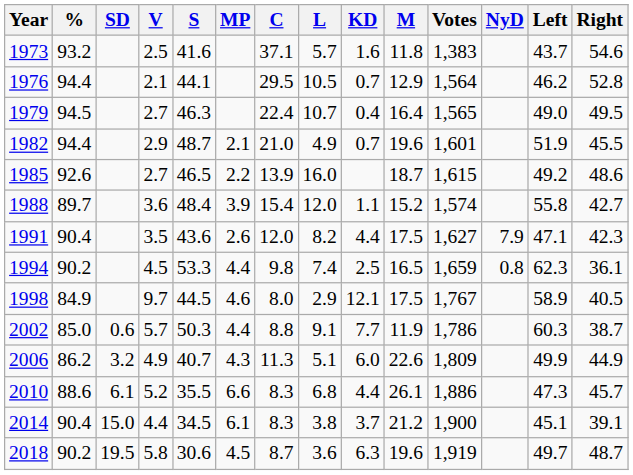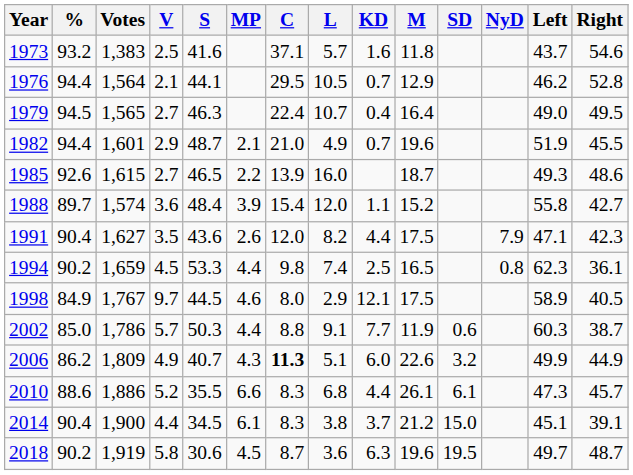 <table class="wikitable sortable" style=text-align:right>
 <tr>
 <th>Year</th>
 <th>%</th>
-<th><a href='#'>SD</a></th>
+<th>Votes</th>
 <th><a href='#'>V</a></th>
 <th><a href='#'>S</a></th>
 <th><a href='#'>MP</a></th>
 <th><a href='#'>C</a></th>
 <th><a href='#'>L</a></th>
 <th><a href='#'>KD</a></th>
 <th><a href='#'>M</a></th>
-<th>Votes</th>
+<th><a href='#'>SD</a></th>
 <th><a href='#'>NyD</a></th>
 <th>Left</th>
 <th>Right</th>
 </tr>
 <tr>
 <td align=left><a href='#'>1973</a></td>
 <td>93.2</td>
-<td></td>
+<td>1,383</td>
 <td>2.5</td>
 <td>41.6</td>
 <td></td>
 <td>37.1</td>
 <td>5.7</td>
 <td>1.6</td>
 <td>11.8</td>
-<td>1,383</td>
+<td></td>
 <td></td>
 <td>43.7</td>
 <td>54.6</td>
 </tr>
 <tr>
 <td align=left><a href='#'>1976</a></td>
 <td>94.4</td>
-<td></td>
+<td>1,564</td>
 <td>2.1</td>
 <td>44.1</td>
 <td></td>
 <td>29.5</td>
 <td>10.5</td>
 <td>0.7</td>
 <td>12.9</td>
-<td>1,564</td>
+<td></td>
 <td></td>
 <td>46.2</td>
 <td>52.8</td>
 </tr>
 <tr>
 <td align=left><a href='#'>1979</a></td>
 <td>94.5</td>
-<td></td>
+<td>1,565</td>
 <td>2.7</td>
 <td>46.3</td>
 <td></td>
 <td>22.4</td>
 <td>10.7</td>
 <td>0.4</td>
 <td>16.4</td>
-<td>1,565</td>
+<td></td>
 <td></td>
 <td>49.0</td>
 <td>49.5</td>
 </tr>
 <tr>
 <td align=left><a href='#'>1982</a></td>
 <td>94.4</td>
-<td></td>
+<td>1,601</td>
 <td>2.9</td>
 <td>48.7</td>
 <td>2.1</td>
 <td>21.0</td>
 <td>4.9</td>
 <td>0.7</td>
 <td>19.6</td>
-<td>1,601</td>
+<td></td>
 <td></td>
 <td>51.9</td>
 <td>45.5</td>
 </tr>
 <tr>
 <td align=left><a href='#'>1985</a></td>
 <td>92.6</td>
-<td></td>
+<td>1,615</td>
 <td>2.7</td>
 <td>46.5</td>
 <td>2.2</td>
 <td>13.9</td>
 <td>16.0</td>
 <td></td>
 <td>18.7</td>
-<td>1,615</td>
 <td></td>
-<td>49.2</td>
+<td></td>
+<td>49.3</td>
 <td>48.6</td>
 </tr>
 <tr>
 <td align=left><a href='#'>1988</a></td>
 <td>89.7</td>
-<td></td>
+<td>1,574</td>
 <td>3.6</td>
 <td>48.4</td>
 <td>3.9</td>
 <td>15.4</td>
 <td>12.0</td>
 <td>1.1</td>
 <td>15.2</td>
-<td>1,574</td>
+<td></td>
 <td></td>
 <td>55.8</td>
 <td>42.7</td>
 </tr>
 <tr>
 <td align=left><a href='#'>1991</a></td>
 <td>90.4</td>
-<td></td>
+<td>1,627</td>
 <td>3.5</td>
 <td>43.6</td>
 <td>2.6</td>
 <td>12.0</td>
 <td>8.2</td>
 <td>4.4</td>
 <td>17.5</td>
-<td>1,627</td>
+<td></td>
 <td>7.9</td>
 <td>47.1</td>
 <td>42.3</td>
 </tr>
 <tr>
 <td align=left><a href='#'>1994</a></td>
 <td>90.2</td>
-<td></td>
+<td>1,659</td>
 <td>4.5</td>
 <td>53.3</td>
 <td>4.4</td>
 <td>9.8</td>
 <td>7.4</td>
 <td>2.5</td>
 <td>16.5</td>
-<td>1,659</td>
+<td></td>
 <td>0.8</td>
 <td>62.3</td>
 <td>36.1</td>
 </tr>
 <tr>
 <td align=left><a href='#'>1998</a></td>
 <td>84.9</td>
-<td></td>
+<td>1,767</td>
 <td>9.7</td>
 <td>44.5</td>
 <td>4.6</td>
 <td>8.0</td>
 <td>2.9</td>
 <td>12.1</td>
 <td>17.5</td>
-<td>1,767</td>
+<td></td>
 <td></td>
 <td>58.9</td>
 <td>40.5</td>
 </tr>
 <tr>
 <td align=left><a href='#'>2002</a></td>
 <td>85.0</td>
-<td>0.6</td>
+<td>1,786</td>
 <td>5.7</td>
 <td>50.3</td>
 <td>4.4</td>
 <td>8.8</td>
 <td>9.1</td>
 <td>7.7</td>
 <td>11.9</td>
-<td>1,786</td>
+<td>0.6</td>
 <td></td>
 <td>60.3</td>
 <td>38.7</td>
 </tr>
 <tr>
 <td align=left><a href='#'>2006</a></td>
 <td>86.2</td>
-<td>3.2</td>
+<td>1,809</td>
 <td>4.9</td>
 <td>40.7</td>
 <td>4.3</td>
-<td>11.3</td>
+<td><strong>11.3</strong></td>
 <td>5.1</td>
 <td>6.0</td>
 <td>22.6</td>
-<td>1,809</td>
+<td>3.2</td>
 <td></td>
 <td>49.9</td>
 <td>44.9</td>
 </tr>
 <tr>
 <td align=left><a href='#'>2010</a></td>
 <td>88.6</td>
-<td>6.1</td>
+<td>1,886</td>
 <td>5.2</td>
 <td>35.5</td>
 <td>6.6</td>
 <td>8.3</td>
 <td>6.8</td>
 <td>4.4</td>
 <td>26.1</td>
-<td>1,886</td>
+<td>6.1</td>
 <td></td>
 <td>47.3</td>
 <td>45.7</td>
 </tr>
 <tr>
 <td align=left><a href='#'>2014</a></td>
 <td>90.4</td>
-<td>15.0</td>
+<td>1,900</td>
 <td>4.4</td>
 <td>34.5</td>
 <td>6.1</td>
 <td>8.3</td>
 <td>3.8</td>
 <td>3.7</td>
 <td>21.2</td>
-<td>1,900</td>
+<td>15.0</td>
 <td></td>
 <td>45.1</td>
 <td>39.1</td>
 </tr>
 <tr>
 <td align=left><a href='#'>2018</a></td>
 <td>90.2</td>
-<td>19.5</td>
+<td>1,919</td>
 <td>5.8</td>
 <td>30.6</td>
 <td>4.5</td>
 <td>8.7</td>
 <td>3.6</td>
 <td>6.3</td>
 <td>19.6</td>
-<td>1,919</td>
+<td>19.5</td>
 <td></td>
 <td>49.7</td>
 <td>48.7</td>
 </tr>
 </table>
